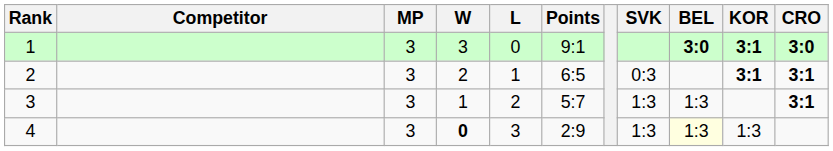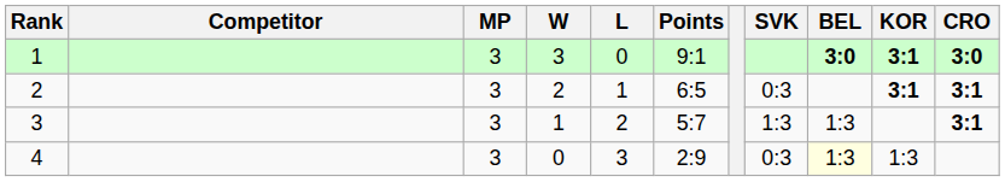 <table class="wikitable" style="text-align:center">
 <tr>
 <th>Rank</th>
 <th style="width:18em">Competitor</th>
 <th style="width:2.5em">MP</th>
 <th style="width:2.5em">W</th>
 <th style="width:2.5em">L</th>
 <th>Points</th>
 <th rowspan="5"> </th>
 <th style="width:2.5em">SVK</th>
 <th style="width:2.5em">BEL</th>
 <th style="width:2.5em">KOR</th>
 <th style="width:2.5em">CRO</th>
 </tr>
 <tr style="background:#cfc;">
 <td>1</td>
 <td style="text-align:left"></td>
 <td>3</td>
 <td>3</td>
 <td>0</td>
 <td>9:1</td>
 <td></td>
 <td><strong>3:0</strong></td>
 <td><strong>3:1</strong></td>
 <td><strong>3:0</strong></td>
 </tr>
 <tr>
 <td>2</td>
 <td style="text-align:left"></td>
 <td>3</td>
 <td>2</td>
 <td>1</td>
 <td>6:5</td>
 <td>0:3</td>
 <td></td>
 <td><strong>3:1</strong></td>
 <td><strong>3:1</strong></td>
 </tr>
 <tr>
 <td>3</td>
 <td style="text-align:left"></td>
 <td>3</td>
 <td>1</td>
 <td>2</td>
 <td>5:7</td>
 <td>1:3</td>
 <td>1:3</td>
 <td></td>
 <td><strong>3:1</strong></td>
 </tr>
 <tr>
 <td>4</td>
 <td style="text-align:left"></td>
 <td>3</td>
-<td><strong>0</strong></td>
+<td>0</td>
 <td>3</td>
 <td>2:9</td>
-<td>1:3</td>
+<td>0:3</td>
 <td style="background: lightyellow;">1:3</td>
 <td>1:3</td>
 <td></td>
 </tr>
 </table>
